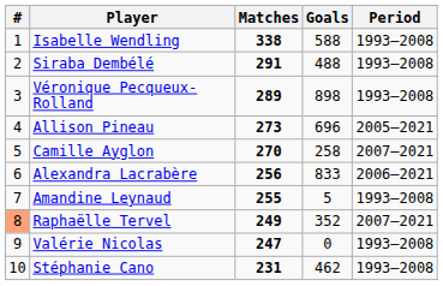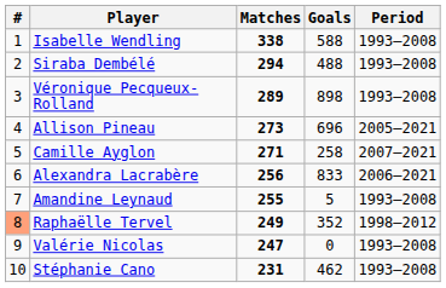 <table class="wikitable sortable" style="text-align:center">
 <tr>
 <th>#</th>
 <th width=180px>Player</th>
 <th>Matches</th>
 <th>Goals</th>
 <th>Period</th>
 </tr>
 <tr>
 <td>1</td>
 <td align="left"><a href='#'>Isabelle Wendling</a></td>
 <td><strong>338</strong></td>
 <td>588</td>
 <td>1993–2008</td>
 </tr>
 <tr>
 <td>2</td>
 <td align="left"><a href='#'>Siraba Dembélé</a></td>
-<td><strong>291</strong></td>
+<td><strong>294</strong></td>
 <td>488</td>
 <td>1993–2008</td>
 </tr>
 <tr>
 <td>3</td>
 <td align="left"><a href='#'>Véronique Pecqueux-Rolland</a></td>
 <td><strong>289</strong></td>
 <td>898</td>
 <td>1993–2008</td>
 </tr>
 <tr>
 <td>4</td>
 <td align="left"><a href='#'>Allison Pineau</a></td>
 <td><strong>273</strong></td>
 <td>696</td>
 <td>2005–2021</td>
 </tr>
 <tr>
 <td>5</td>
 <td align="left"><a href='#'>Camille Ayglon</a></td>
-<td><strong>270</strong></td>
+<td><strong>271</strong></td>
 <td>258</td>
 <td>2007–2021</td>
 </tr>
 <tr>
 <td>6</td>
 <td align="left"><a href='#'>Alexandra Lacrabère</a></td>
 <td><strong>256</strong></td>
 <td>833</td>
 <td>2006–2021</td>
 </tr>
 <tr>
 <td>7</td>
 <td align="left"><a href='#'>Amandine Leynaud</a></td>
 <td><strong>255</strong></td>
 <td>5</td>
 <td>1993–2008</td>
 </tr>
 <tr>
 <td style="background: lightsalmon;">8</td>
 <td align="left"><a href='#'>Raphaëlle Tervel</a></td>
 <td><strong>249</strong></td>
 <td>352</td>
-<td>2007–2021</td>
+<td>1998–2012</td>
 </tr>
 <tr>
 <td>9</td>
 <td align="left"><a href='#'>Valérie Nicolas</a></td>
 <td><strong>247</strong></td>
 <td>0</td>
 <td>1993–2008</td>
 </tr>
 <tr>
 <td>10</td>
 <td align="left"><a href='#'>Stéphanie Cano</a></td>
 <td><strong>231</strong></td>
 <td>462</td>
 <td>1993–2008</td>
 </tr>
 </table>
